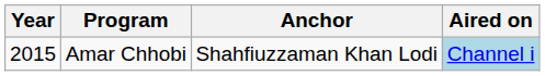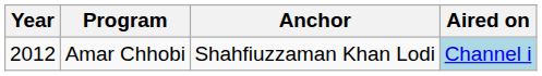 <table class="wikitable">
 <tr>
 <th>Year</th>
 <th>Program</th>
 <th>Anchor</th>
 <th>Aired on</th>
 </tr>
 <tr>
-<td>2015</td>
+<td>2012</td>
 <td>Amar Chhobi</td>
 <td>Shahfiuzzaman Khan Lodi</td>
 <td style="background: lightblue;"><a href='#'>Channel i</a></td>
 </tr>
 </table>
